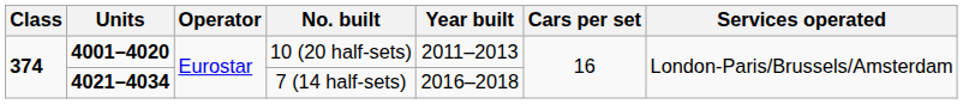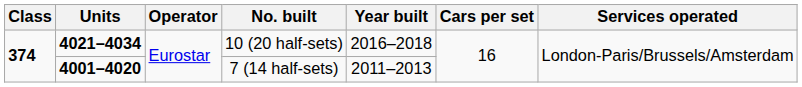 <table class="wikitable">
 <tr>
 <th>Class</th>
 <th>Units</th>
 <th align=left>Operator</th>
 <th>No. built</th>
 <th>Year built</th>
 <th>Cars per set</th>
 <th align=left>Services operated</th>
 </tr>
 <tr>
 <td rowspan=2><strong>374</strong></td>
-<td><strong>4001–4020</strong></td>
+<td><strong>4021–4034</strong></td>
 <td rowspan=2><a href='#'>Eurostar</a></td>
 <td align=center>10 (20 half-sets)</td>
-<td align=center>2011–2013</td>
+<td align=center>2016–2018</td>
 <td align=center rowspan="2">16</td>
 <td rowspan="2">London-Paris/Brussels/Amsterdam</td>
 </tr>
 <tr>
-<td><strong>4021–4034</strong></td>
+<td><strong>4001–4020</strong></td>
 <td align=center>7 (14 half-sets)</td>
-<td align=center>2016–2018</td>
+<td align=center>2011–2013</td>
 </tr>
 </table>
